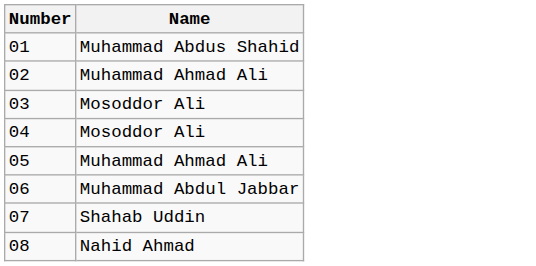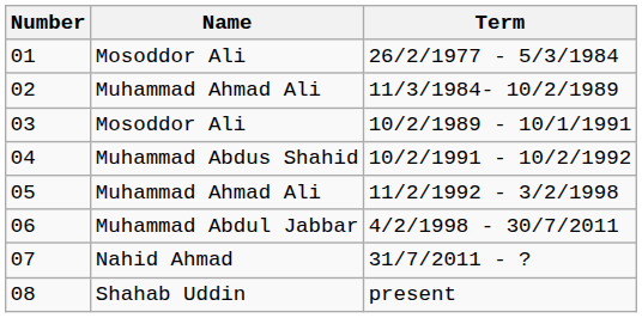 <table class="wikitable">
 <tr>
 <th>Number</th>
 <th>Name</th>
+<th>Term</th>
 </tr>
 <tr>
 <td>01</td>
-<td>Muhammad Abdus Shahid</td>
+<td>Mosoddor Ali</td>
+<td>26/2/1977 - 5/3/1984</td>
 </tr>
 <tr>
 <td>02</td>
 <td>Muhammad Ahmad Ali</td>
+<td>11/3/1984- 10/2/1989</td>
 </tr>
 <tr>
 <td>03</td>
 <td>Mosoddor Ali</td>
+<td>10/2/1989 - 10/1/1991</td>
 </tr>
 <tr>
 <td>04</td>
-<td>Mosoddor Ali</td>
+<td>Muhammad Abdus Shahid</td>
+<td>10/2/1991 - 10/2/1992</td>
 </tr>
 <tr>
 <td>05</td>
 <td>Muhammad Ahmad Ali</td>
+<td>11/2/1992 - 3/2/1998</td>
 </tr>
 <tr>
 <td>06</td>
 <td>Muhammad Abdul Jabbar</td>
+<td>4/2/1998 - 30/7/2011</td>
 </tr>
 <tr>
 <td>07</td>
-<td>Shahab Uddin</td>
+<td>Nahid Ahmad</td>
+<td>31/7/2011 - ?</td>
 </tr>
 <tr>
 <td>08</td>
-<td>Nahid Ahmad</td>
+<td>Shahab Uddin</td>
+<td>present</td>
 </tr>
 </table>
